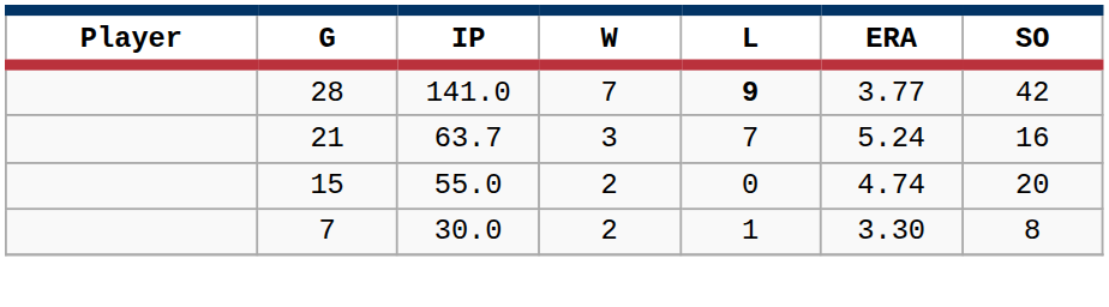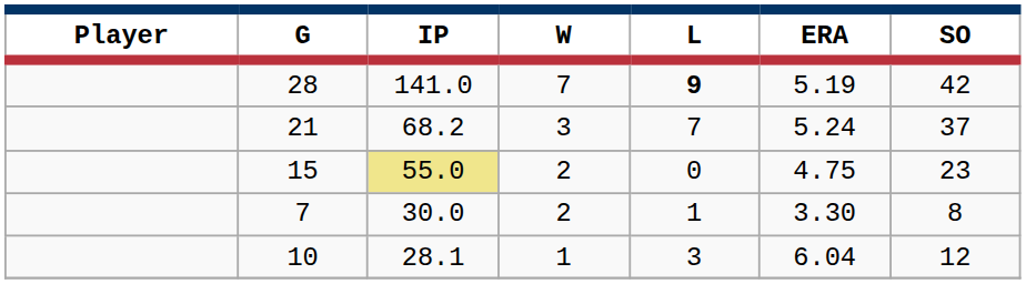 <table class="wikitable sortable">
 <tr>
 <th style="background:#FFFFFF; border-top:#023465 5px solid; border-bottom:#ba313c 5px solid;" width="16%">Player</th>
 <th style="background:#FFFFFF; border-top:#023465 5px solid; border-bottom:#ba313c 5px solid;" width="9%">G</th>
 <th style="background:#FFFFFF; border-top:#023465 5px solid; border-bottom:#ba313c 5px solid;" width="9%">IP</th>
 <th style="background:#FFFFFF; border-top:#023465 5px solid; border-bottom:#ba313c 5px solid;" width="9%">W</th>
 <th style="background:#FFFFFF; border-top:#023465 5px solid; border-bottom:#ba313c 5px solid;" width="9%">L</th>
 <th style="background:#FFFFFF; border-top:#023465 5px solid; border-bottom:#ba313c 5px solid;" width="9%">ERA</th>
 <th style="background:#FFFFFF; border-top:#023465 5px solid; border-bottom:#ba313c 5px solid;" width="9%">SO</th>
 </tr>
 <tr align="center">
 <td></td>
 <td>28</td>
 <td>141.0</td>
 <td>7</td>
 <td><strong>9</strong></td>
-<td>3.77</td>
+<td>5.19</td>
 <td>42</td>
 </tr>
 <tr align="center">
 <td></td>
 <td>21</td>
-<td>63.7</td>
+<td>68.2</td>
 <td>3</td>
 <td>7</td>
 <td>5.24</td>
-<td>16</td>
+<td>37</td>
 </tr>
 <tr align="center">
 <td></td>
 <td>15</td>
-<td>55.0</td>
+<td style="background: khaki;">55.0</td>
 <td>2</td>
 <td>0</td>
-<td>4.74</td>
-<td>20</td>
+<td>4.75</td>
+<td>23</td>
 </tr>
 <tr align="center">
 <td></td>
 <td>7</td>
 <td>30.0</td>
 <td>2</td>
 <td>1</td>
 <td>3.30</td>
 <td>8</td>
 </tr>
 <tr align="center">
+<td></td>
+<td>10</td>
+<td>28.1</td>
+<td>1</td>
+<td>3</td>
+<td>6.04</td>
+<td>12</td>
+</tr>
+<tr align="center">
 </tr>
 </table>
